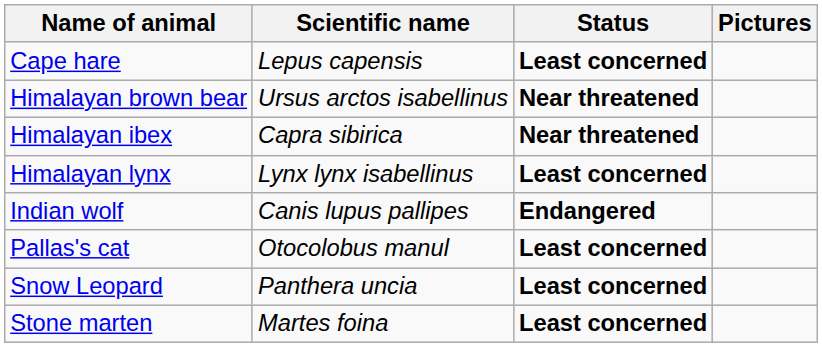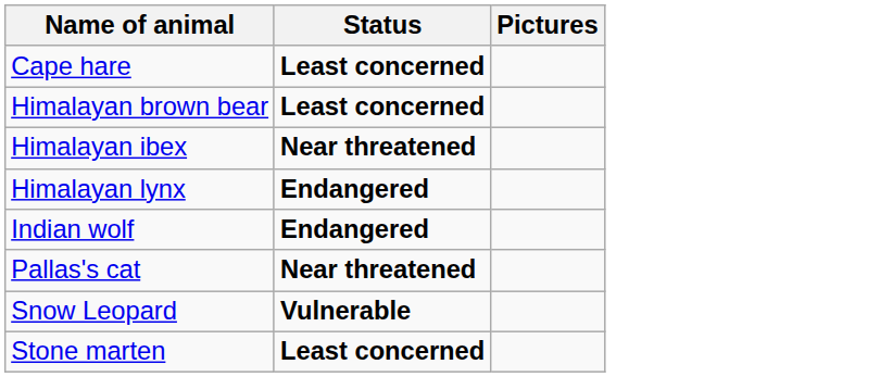 <table class="wikitable sortable">
 <tr>
 <th align=left>Name of animal</th>
-<th align=left>Scientific name</th>
 <th align=left>Status</th>
 <th align=left>Pictures</th>
 </tr>
 <tr>
 <td><a href='#'>Cape hare</a></td>
-<td><em>Lepus capensis</em></td>
 <td><strong>Least concerned</strong></td>
 <td></td>
 </tr>
 <tr>
 <td><a href='#'>Himalayan brown bear</a></td>
-<td><em>Ursus arctos isabellinus</em></td>
-<td><strong>Near threatened</strong></td>
+<td><strong>Least concerned</strong></td>
 <td></td>
 </tr>
 <tr>
 <td><a href='#'>Himalayan ibex</a></td>
-<td><em>Capra sibirica</em></td>
 <td><strong>Near threatened</strong></td>
 <td></td>
 </tr>
 <tr>
 <td><a href='#'>Himalayan lynx</a></td>
-<td><em>Lynx lynx isabellinus</em></td>
-<td><strong>Least concerned</strong></td>
+<td><strong>Endangered</strong></td>
 <td></td>
 </tr>
 <tr>
 <td><a href='#'>Indian wolf</a></td>
-<td><em>Canis lupus pallipes</em></td>
 <td><strong>Endangered</strong></td>
 <td></td>
 </tr>
 <tr>
 <td><a href='#'>Pallas's cat</a></td>
-<td><em>Otocolobus manul</em></td>
-<td><strong>Least concerned</strong></td>
+<td><strong>Near threatened</strong></td>
 <td></td>
 </tr>
 <tr>
 <td><a href='#'>Snow Leopard</a></td>
-<td><em>Panthera uncia</em></td>
-<td><strong>Least concerned</strong></td>
+<td><strong>Vulnerable</strong></td>
 <td></td>
 </tr>
 <tr>
 <td><a href='#'>Stone marten</a></td>
-<td><em>Martes foina</em></td>
 <td><strong>Least concerned</strong></td>
 <td></td>
 </tr>
 </table>
